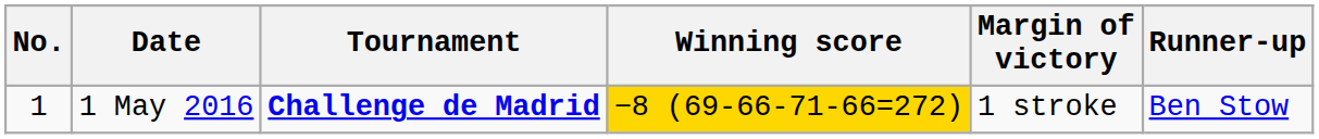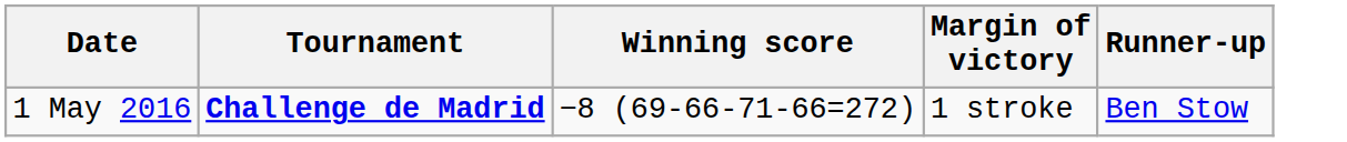 <table class="wikitable" style="font-size:95%;">
 <tr>
-<th>No.</th>
 <th>Date</th>
 <th>Tournament</th>
 <th>Winning score</th>
 <th>Margin of<br>victory</th>
 <th>Runner-up</th>
 </tr>
 <tr>
-<td align=center>1</td>
 <td align=right>1 May <a href='#'>2016</a></td>
 <td><strong><a href='#'>Challenge de Madrid</a></strong></td>
-<td style="background: gold;">−8 (69-66-71-66=272)</td>
+<td>−8 (69-66-71-66=272)</td>
 <td>1 stroke</td>
 <td> <a href='#'>Ben Stow</a></td>
 </tr>
 </table>
